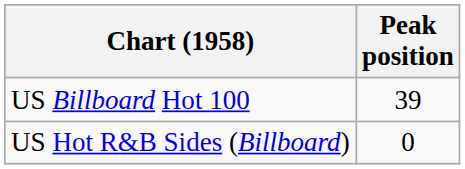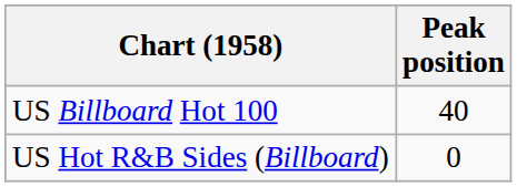 <table class="wikitable sortable">
 <tr>
 <th scope="col">Chart (1958)</th>
 <th scope="col">Peak<br>position</th>
 </tr>
 <tr>
 <td>US <em><a href='#'>Billboard</a></em> <a href='#'>Hot 100</a></td>
-<td style="text-align:center;">39</td>
+<td style="text-align:center;">40</td>
 </tr>
 <tr>
 <td>US <a href='#'>Hot R&B Sides</a> (<em><a href='#'>Billboard</a></em>)</td>
 <td style="text-align:center;">0</td>
 </tr>
 </table>
